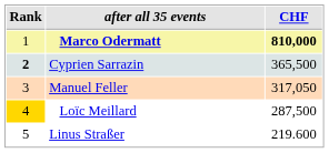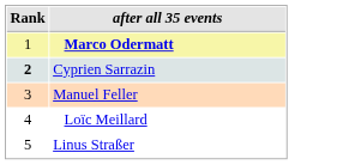 <table cellspacing="1" cellpadding="3" style="border:1px solid #AAAAAA;font-size:86%">
 <tr style="background-color: #E4E4E4;">
 <th style="border-bottom:1px solid #AAAAAA; width: 10px;">Rank</th>
 <th style="border-bottom:1px solid #AAAAAA; width: 210px;"><em>after all 35 events</em></th>
-<th style="border-bottom:1px solid #AAAAAA; width: 50px;"><a href='#'>CHF</a></th>
 </tr>
 <tr style="background:#f7f6a8;">
 <td align=center>1</td>
 <td>   <strong><a href='#'>Marco Odermatt</a></strong></td>
-<td align=center><strong>810,000</strong></td>
 </tr>
 <tr style="background:#dce5e5;">
 <td align=center><strong>2</strong></td>
 <td> <a href='#'>Cyprien Sarrazin</a></td>
-<td align=center>365,500</td>
 </tr>
 <tr style="background:#ffdab9;">
 <td align=center>3</td>
 <td> <a href='#'>Manuel Feller</a></td>
-<td align=center>317,050</td>
 </tr>
 <tr>
-<td align=center style="background: gold;">4</td>
+<td align=center>4</td>
 <td>   <a href='#'>Loïc Meillard</a></td>
-<td align=center>287,500</td>
 </tr>
 <tr>
 <td align=center>5</td>
 <td> <a href='#'>Linus Straßer</a></td>
-<td align=center>219.600</td>
 </tr>
 </table>
